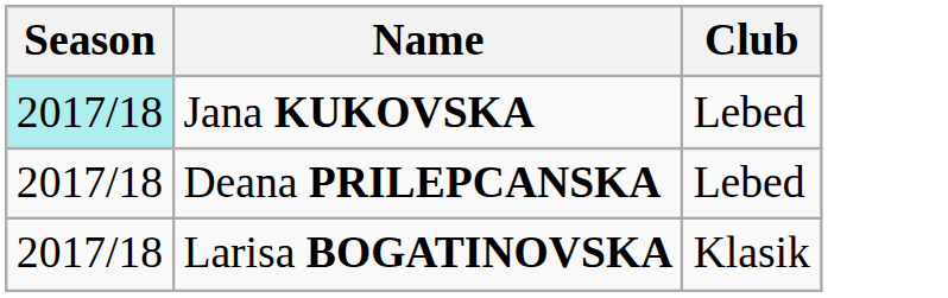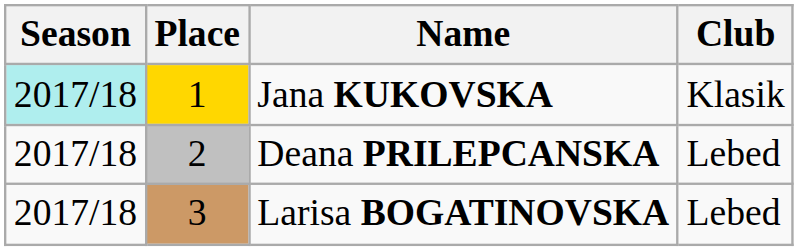 <table class="wikitable">
 <tr>
 <th>Season</th>
+<th>Place</th>
 <th>Name</th>
 <th>Club</th>
 </tr>
 <tr>
 <td style="background: paleturquoise;">2017/18</td>
+<td style="text-align:center; background:gold;">1</td>
 <td>Jana <strong>KUKOVSKA</strong></td>
-<td>Lebed</td>
+<td>Klasik</td>
 </tr>
 <tr>
 <td>2017/18</td>
+<td style="text-align:center; background:silver;">2</td>
 <td>Deana <strong>PRILEPCANSKA</strong></td>
 <td>Lebed</td>
 </tr>
 <tr>
 <td>2017/18</td>
+<td style="text-align:center; background:#c96;">3</td>
 <td>Larisa <strong>BOGATINOVSKA</strong></td>
-<td>Klasik</td>
+<td>Lebed</td>
 </tr>
 </table>
